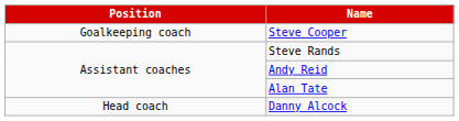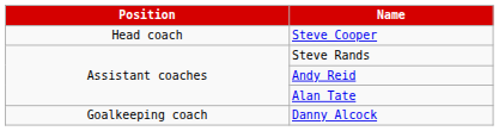 <table class="wikitable" style="text-align:center; font-size:88%; width:30%;">
 <tr>
 <th style="background:#d50000; color:#ffffff;">Position</th>
 <th style="background:#d50000; color:#ffffff;">Name</th>
 </tr>
 <tr>
-<td>Goalkeeping coach</td>
+<td>Head coach</td>
 <td style="text-align:left;"> <a href='#'>Steve Cooper</a></td>
 </tr>
 <tr>
 <td rowspan="3">Assistant coaches</td>
 <td style="text-align:left;"> Steve Rands</td>
 </tr>
 <tr>
 <td style="text-align:left;"> <a href='#'>Andy Reid</a></td>
 </tr>
 <tr>
 <td style="text-align:left;"> <a href='#'>Alan Tate</a></td>
 </tr>
 <tr>
-<td>Head coach</td>
+<td>Goalkeeping coach</td>
 <td style="text-align:left;"> <a href='#'>Danny Alcock</a></td>
 </tr>
 </table>
